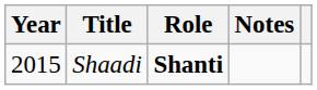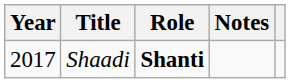 <table class="wikitable">
 <tr>
 <th scope="col">Year</th>
 <th scope="col">Title</th>
 <th scope="col">Role</th>
 <th class="unsortable" scope="col">Notes</th>
 <th class="unsortable" scope="col"></th>
 </tr>
 <tr>
-<td>2015</td>
+<td>2017</td>
 <td><em>Shaadi</em></td>
 <td><strong>Shanti</strong></td>
 <td></td>
 <td></td>
 </tr>
 </table>
